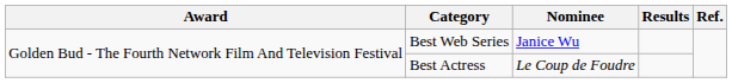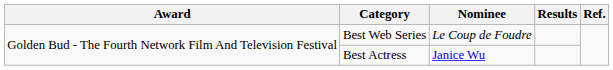 <table class="wikitable">
 <tr>
 <th>Award</th>
 <th>Category</th>
 <th>Nominee</th>
 <th>Results</th>
 <th>Ref.</th>
 </tr>
 <tr>
 <td rowspan=2>Golden Bud - The Fourth Network Film And Television Festival</td>
 <td>Best Web Series</td>
-<td><a href='#'>Janice Wu</a></td>
+<td><em>Le Coup de Foudre</em></td>
 <td></td>
 <td rowspan=2></td>
 </tr>
 <tr>
 <td>Best Actress</td>
-<td><em>Le Coup de Foudre</em></td>
+<td><a href='#'>Janice Wu</a></td>
 <td></td>
 </tr>
 </table>
